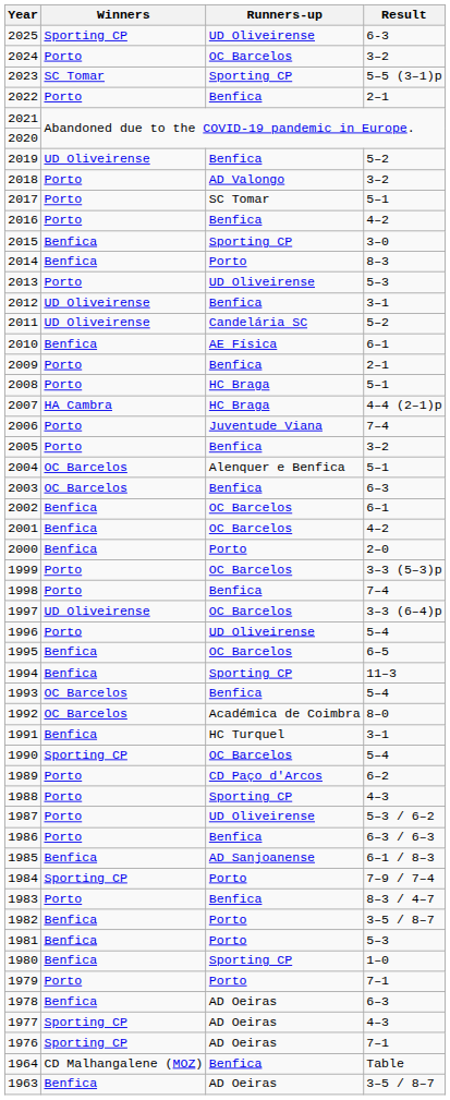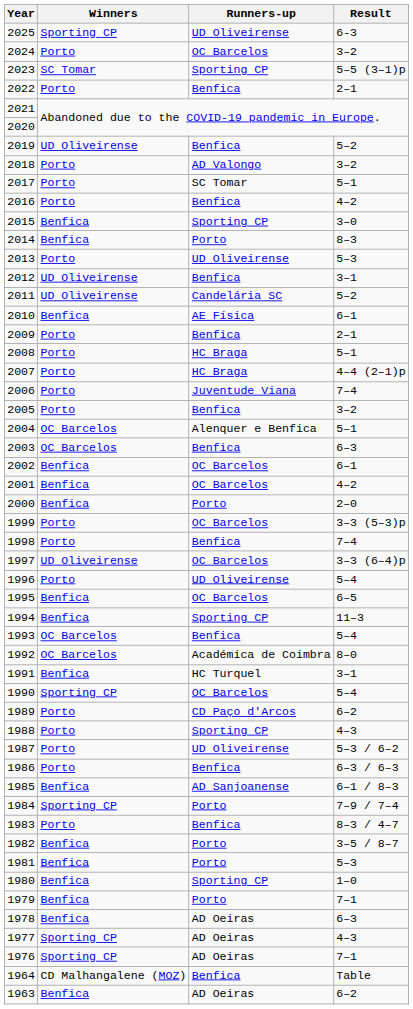 <table class="wikitable">
 <tr>
 <th>Year</th>
 <th>Winners</th>
 <th>Runners-up</th>
 <th>Result</th>
 </tr>
 <tr>
 <td>2025</td>
 <td><a href='#'>Sporting CP</a></td>
 <td><a href='#'>UD Oliveirense</a></td>
 <td>6-3</td>
 </tr>
 <tr>
 <td>2024</td>
 <td><a href='#'>Porto</a></td>
 <td><a href='#'>OC Barcelos</a></td>
 <td>3–2</td>
 </tr>
 <tr>
 <td>2023</td>
 <td><a href='#'>SC Tomar</a></td>
 <td><a href='#'>Sporting CP</a></td>
 <td>5–5 (3–1)p</td>
 </tr>
 <tr>
 <td>2022</td>
 <td><a href='#'>Porto</a></td>
 <td><a href='#'>Benfica</a></td>
 <td>2–1</td>
 </tr>
 <tr>
 <td>2021</td>
 <td colspan="3", rowspan="2">Abandoned due to the <a href='#'>COVID-19 pandemic in Europe</a>.</td>
 </tr>
 <tr>
 <td>2020</td>
 </tr>
 <tr>
 <td>2019</td>
 <td><a href='#'>UD Oliveirense</a></td>
 <td><a href='#'>Benfica</a></td>
 <td>5–2</td>
 </tr>
 <tr>
 <td>2018</td>
 <td><a href='#'>Porto</a></td>
 <td><a href='#'>AD Valongo</a></td>
 <td>3–2</td>
 </tr>
 <tr>
 <td>2017</td>
 <td><a href='#'>Porto</a></td>
 <td>SC Tomar</td>
 <td>5–1</td>
 </tr>
 <tr>
 <td>2016</td>
 <td><a href='#'>Porto</a></td>
 <td><a href='#'>Benfica</a></td>
 <td>4–2</td>
 </tr>
 <tr>
 <td>2015</td>
 <td><a href='#'>Benfica</a></td>
 <td><a href='#'>Sporting CP</a></td>
 <td>3–0</td>
 </tr>
 <tr>
 <td>2014</td>
 <td><a href='#'>Benfica</a></td>
 <td><a href='#'>Porto</a></td>
 <td>8–3</td>
 </tr>
 <tr>
 <td>2013</td>
 <td><a href='#'>Porto</a></td>
 <td><a href='#'>UD Oliveirense</a></td>
 <td>5–3</td>
 </tr>
 <tr>
 <td>2012</td>
 <td><a href='#'>UD Oliveirense</a></td>
 <td><a href='#'>Benfica</a></td>
 <td>3–1</td>
 </tr>
 <tr>
 <td>2011</td>
 <td><a href='#'>UD Oliveirense</a></td>
 <td><a href='#'>Candelária SC</a></td>
 <td>5–2</td>
 </tr>
 <tr>
 <td>2010</td>
 <td><a href='#'>Benfica</a></td>
 <td><a href='#'>AE Física</a></td>
 <td>6–1</td>
 </tr>
 <tr>
 <td>2009</td>
 <td><a href='#'>Porto</a></td>
 <td><a href='#'>Benfica</a></td>
 <td>2–1</td>
 </tr>
 <tr>
 <td>2008</td>
 <td><a href='#'>Porto</a></td>
 <td><a href='#'>HC Braga</a></td>
 <td>5–1</td>
 </tr>
 <tr>
 <td>2007</td>
-<td><a href='#'>HA Cambra</a></td>
+<td><a href='#'>Porto</a></td>
 <td><a href='#'>HC Braga</a></td>
 <td>4–4 (2–1)p</td>
 </tr>
 <tr>
 <td>2006</td>
 <td><a href='#'>Porto</a></td>
 <td><a href='#'>Juventude Viana</a></td>
 <td>7–4</td>
 </tr>
 <tr>
 <td>2005</td>
 <td><a href='#'>Porto</a></td>
 <td><a href='#'>Benfica</a></td>
 <td>3–2</td>
 </tr>
 <tr>
 <td>2004</td>
 <td><a href='#'>OC Barcelos</a></td>
 <td>Alenquer e Benfica</td>
 <td>5–1</td>
 </tr>
 <tr>
 <td>2003</td>
 <td><a href='#'>OC Barcelos</a></td>
 <td><a href='#'>Benfica</a></td>
 <td>6–3</td>
 </tr>
 <tr>
 <td>2002</td>
 <td><a href='#'>Benfica</a></td>
 <td><a href='#'>OC Barcelos</a></td>
 <td>6–1</td>
 </tr>
 <tr>
 <td>2001</td>
 <td><a href='#'>Benfica</a></td>
 <td><a href='#'>OC Barcelos</a></td>
 <td>4–2</td>
 </tr>
 <tr>
 <td>2000</td>
 <td><a href='#'>Benfica</a></td>
 <td><a href='#'>Porto</a></td>
 <td>2–0</td>
 </tr>
 <tr>
 <td>1999</td>
 <td><a href='#'>Porto</a></td>
 <td><a href='#'>OC Barcelos</a></td>
 <td>3–3 (5–3)p</td>
 </tr>
 <tr>
 <td>1998</td>
 <td><a href='#'>Porto</a></td>
 <td><a href='#'>Benfica</a></td>
 <td>7–4</td>
 </tr>
 <tr>
 <td>1997</td>
 <td><a href='#'>UD Oliveirense</a></td>
 <td><a href='#'>OC Barcelos</a></td>
 <td>3–3 (6–4)p</td>
 </tr>
 <tr>
 <td>1996</td>
 <td><a href='#'>Porto</a></td>
 <td><a href='#'>UD Oliveirense</a></td>
 <td>5–4</td>
 </tr>
 <tr>
 <td>1995</td>
 <td><a href='#'>Benfica</a></td>
 <td><a href='#'>OC Barcelos</a></td>
 <td>6–5</td>
 </tr>
 <tr>
 <td>1994</td>
 <td><a href='#'>Benfica</a></td>
 <td><a href='#'>Sporting CP</a></td>
 <td>11–3</td>
 </tr>
 <tr>
 <td>1993</td>
 <td><a href='#'>OC Barcelos</a></td>
 <td><a href='#'>Benfica</a></td>
 <td>5–4</td>
 </tr>
 <tr>
 <td>1992</td>
 <td><a href='#'>OC Barcelos</a></td>
 <td>Académica de Coimbra</td>
 <td>8–0</td>
 </tr>
 <tr>
 <td>1991</td>
 <td><a href='#'>Benfica</a></td>
 <td>HC Turquel</td>
 <td>3–1</td>
 </tr>
 <tr>
 <td>1990</td>
 <td><a href='#'>Sporting CP</a></td>
 <td><a href='#'>OC Barcelos</a></td>
 <td>5–4</td>
 </tr>
 <tr>
 <td>1989</td>
 <td><a href='#'>Porto</a></td>
 <td><a href='#'>CD Paço d'Arcos</a></td>
 <td>6–2</td>
 </tr>
 <tr>
 <td>1988</td>
 <td><a href='#'>Porto</a></td>
 <td><a href='#'>Sporting CP</a></td>
 <td>4–3</td>
 </tr>
 <tr>
 <td>1987</td>
 <td><a href='#'>Porto</a></td>
 <td><a href='#'>UD Oliveirense</a></td>
 <td>5–3 / 6–2</td>
 </tr>
 <tr>
 <td>1986</td>
 <td><a href='#'>Porto</a></td>
 <td><a href='#'>Benfica</a></td>
 <td>6–3 / 6–3</td>
 </tr>
 <tr>
 <td>1985</td>
 <td><a href='#'>Benfica</a></td>
 <td><a href='#'>AD Sanjoanense</a></td>
 <td>6–1 / 8–3</td>
 </tr>
 <tr>
 <td>1984</td>
 <td><a href='#'>Sporting CP</a></td>
 <td><a href='#'>Porto</a></td>
 <td>7–9 / 7–4</td>
 </tr>
 <tr>
 <td>1983</td>
 <td><a href='#'>Porto</a></td>
 <td><a href='#'>Benfica</a></td>
 <td>8–3 / 4–7</td>
 </tr>
 <tr>
 <td>1982</td>
 <td><a href='#'>Benfica</a></td>
 <td><a href='#'>Porto</a></td>
 <td>3–5 / 8–7</td>
 </tr>
 <tr>
 <td>1981</td>
 <td><a href='#'>Benfica</a></td>
 <td><a href='#'>Porto</a></td>
 <td>5–3</td>
 </tr>
 <tr>
 <td>1980</td>
 <td><a href='#'>Benfica</a></td>
 <td><a href='#'>Sporting CP</a></td>
 <td>1–0</td>
 </tr>
 <tr>
 <td>1979</td>
-<td><a href='#'>Porto</a></td>
+<td><a href='#'>Benfica</a></td>
 <td><a href='#'>Porto</a></td>
 <td>7–1</td>
 </tr>
 <tr>
 <td>1978</td>
 <td><a href='#'>Benfica</a></td>
 <td>AD Oeiras</td>
 <td>6–3</td>
 </tr>
 <tr>
 <td>1977</td>
 <td><a href='#'>Sporting CP</a></td>
 <td>AD Oeiras</td>
 <td>4–3</td>
 </tr>
 <tr>
 <td>1976</td>
 <td><a href='#'>Sporting CP</a></td>
 <td>AD Oeiras</td>
 <td>7–1</td>
 </tr>
 <tr>
 <td>1964</td>
 <td>CD Malhangalene (<a href='#'>MOZ</a>)</td>
 <td><a href='#'>Benfica</a></td>
 <td>Table</td>
 </tr>
 <tr>
 <td>1963</td>
 <td><a href='#'>Benfica</a></td>
 <td>AD Oeiras</td>
-<td>3–5 / 8–7</td>
+<td>6–2</td>
 </tr>
 </table>
